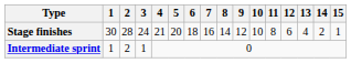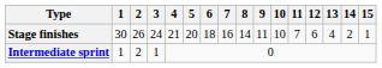 <table class="wikitable plainrowheaders floatright" style="text-align: center;">
 <tr>
 <th scope="col">Type</th>
 <th scope="col">1</th>
 <th scope="col">2</th>
 <th scope="col">3</th>
 <th scope="col">4</th>
 <th scope="col">5</th>
 <th scope="col">6</th>
 <th scope="col">7</th>
 <th scope="col">8</th>
 <th scope="col">9</th>
 <th scope="col">10</th>
 <th scope="col">11</th>
 <th scope="col">12</th>
 <th scope="col">13</th>
 <th scope="col">14</th>
 <th scope="col">15</th>
 </tr>
 <tr>
 <th scope="row" style="text-align:left;">Stage finishes</th>
 <td>30</td>
-<td>28</td>
+<td>26</td>
 <td>24</td>
 <td>21</td>
 <td>20</td>
 <td>18</td>
 <td>16</td>
 <td>14</td>
-<td>12</td>
+<td>11</td>
 <td>10</td>
-<td>8</td>
+<td>7</td>
 <td>6</td>
 <td>4</td>
 <td>2</td>
 <td>1</td>
 </tr>
 <tr>
 <th scope="row" style="text-align:left;"> <a href='#'>Intermediate sprint</a></th>
 <td>1</td>
 <td>2</td>
 <td>1</td>
 <td colspan="12">0</td>
 </tr>
 </table>
